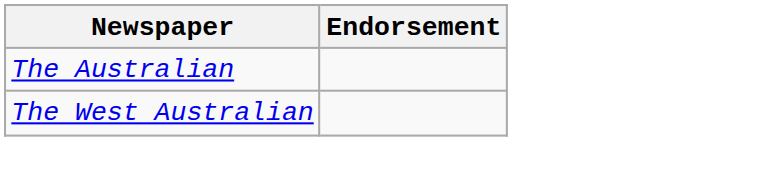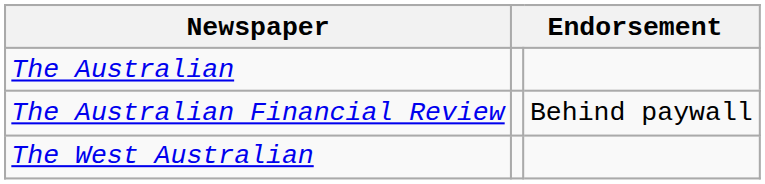 <table class="wikitable">
 <tr>
 <th>Newspaper</th>
 <th colspan="2">Endorsement</th>
 </tr>
 <tr>
 <td><em><a href='#'>The Australian</a></em></td>
 <td></td>
 </tr>
 <tr>
+<td><em><a href='#'>The Australian Financial Review</a></em></td>
+<td></td>
+<td>Behind paywall</td>
+</tr>
+<tr>
 <td><em><a href='#'>The West Australian</a></em></td>
 <td></td>
 </tr>
 </table>
